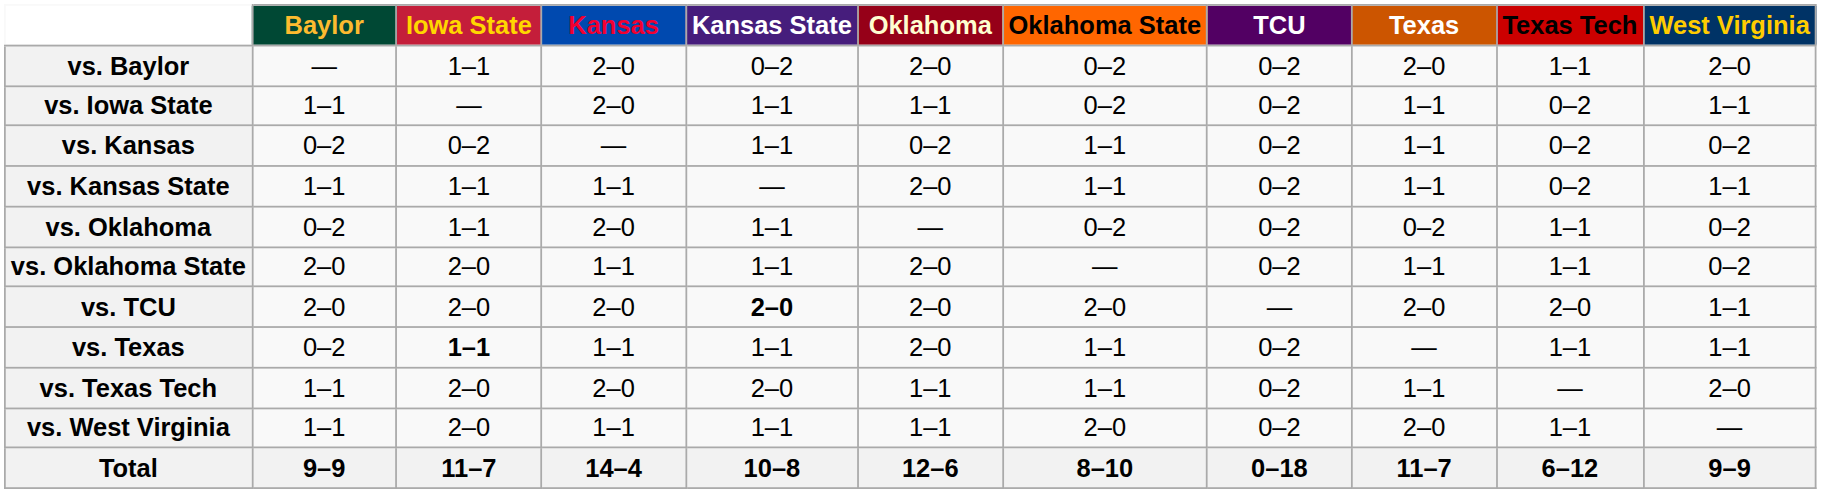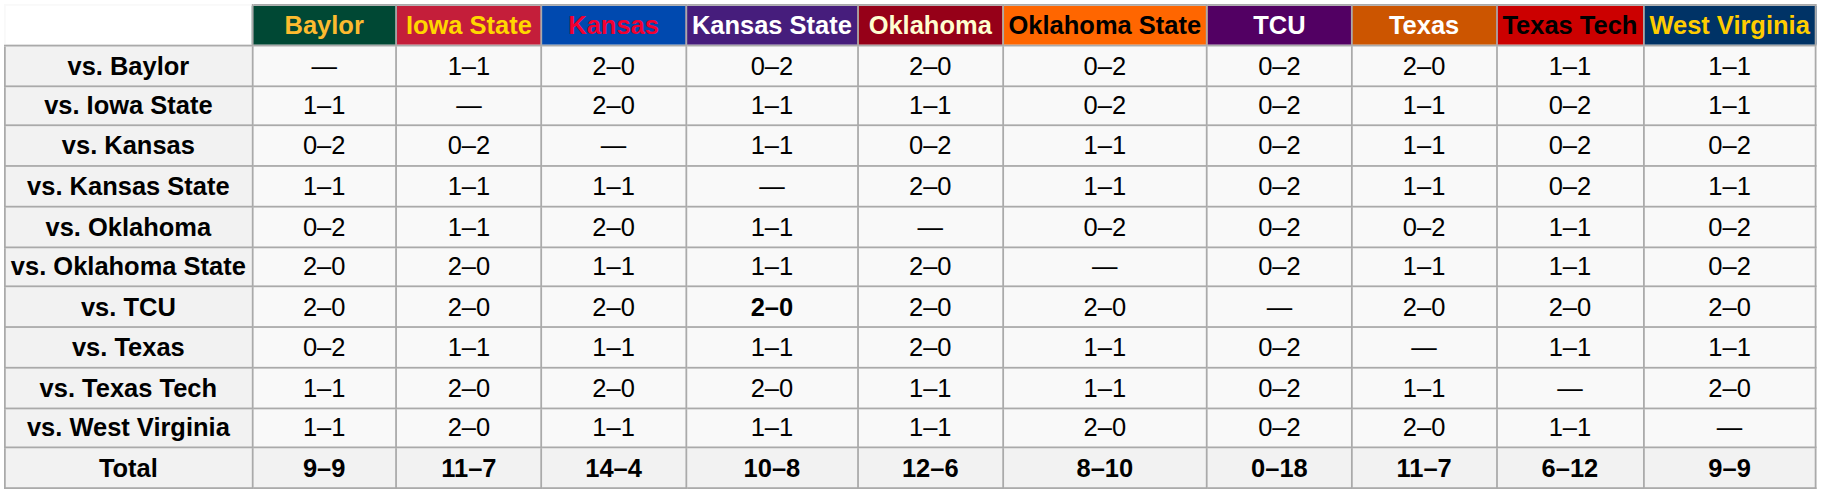 <table class="wikitable" style="white-space:nowrap;font-size:90%;">
 <tr>
 <th colspan=1 style="background:white; border-top-style:hidden; border-left-style:hidden;"   width=75> </th>
 <th style="background:#004834; color:#FDBB2F;"  width=75>Baylor</th>
 <th style="background:#C41E3A; color:#FFD700;"  width=75>Iowa State</th>
 <th style="background:#0049AF; color:#F20030;"  width=75>Kansas</th>
 <th style="background:#461D7C; color:#FFFFFF;"  width=75>Kansas State</th>
 <th style="background:#960018; color:#FFFDD0;"  width=75>Oklahoma</th>
 <th style="background:#FF6600; color:#000000;"  width=75>Oklahoma State</th>
 <th style="background:#520063; color:#FFFFFF;"  width=75>TCU</th>
 <th style="background:#CC5500; color:#FFFFFF;"  width=75>Texas</th>
 <th style="background:#CC0000; color:#000000;"  width=75>Texas Tech</th>
 <th style="background:#003366; color:#FFCC00;"  width=75>West Virginia</th>
 </tr>
 <tr style="text-align:center;">
 <th>vs. Baylor</th>
 <td>—</td>
 <td>1–1</td>
 <td>2–0</td>
 <td>0–2</td>
 <td>2–0</td>
 <td>0–2</td>
 <td>0–2</td>
 <td>2–0</td>
 <td>1–1</td>
-<td>2–0</td>
+<td>1–1</td>
 </tr>
 <tr style="text-align:center;">
 <th>vs. Iowa State</th>
 <td>1–1</td>
 <td>—</td>
 <td>2–0</td>
 <td>1–1</td>
 <td>1–1</td>
 <td>0–2</td>
 <td>0–2</td>
 <td>1–1</td>
 <td>0–2</td>
 <td>1–1</td>
 </tr>
 <tr style="text-align:center;">
 <th>vs. Kansas</th>
 <td>0–2</td>
 <td>0–2</td>
 <td>—</td>
 <td>1–1</td>
 <td>0–2</td>
 <td>1–1</td>
 <td>0–2</td>
 <td>1–1</td>
 <td>0–2</td>
 <td>0–2</td>
 </tr>
 <tr style="text-align:center;">
 <th>vs. Kansas State</th>
 <td>1–1</td>
 <td>1–1</td>
 <td>1–1</td>
 <td>—</td>
 <td>2–0</td>
 <td>1–1</td>
 <td>0–2</td>
 <td>1–1</td>
 <td>0–2</td>
 <td>1–1</td>
 </tr>
 <tr style="text-align:center;">
 <th>vs. Oklahoma</th>
 <td>0–2</td>
 <td>1–1</td>
 <td>2–0</td>
 <td>1–1</td>
 <td>—</td>
 <td>0–2</td>
 <td>0–2</td>
 <td>0–2</td>
 <td>1–1</td>
 <td>0–2</td>
 </tr>
 <tr style="text-align:center;">
 <th>vs. Oklahoma State</th>
 <td>2–0</td>
 <td>2–0</td>
 <td>1–1</td>
 <td>1–1</td>
 <td>2–0</td>
 <td>—</td>
 <td>0–2</td>
 <td>1–1</td>
 <td>1–1</td>
 <td>0–2</td>
 </tr>
 <tr style="text-align:center;">
 <th>vs. TCU</th>
 <td>2–0</td>
 <td>2–0</td>
 <td>2–0</td>
 <td><strong>2–0</strong></td>
 <td>2–0</td>
 <td>2–0</td>
 <td>—</td>
 <td>2–0</td>
 <td>2–0</td>
-<td>1–1</td>
+<td>2–0</td>
 </tr>
 <tr style="text-align:center;">
 <th>vs. Texas</th>
 <td>0–2</td>
-<td><strong>1–1</strong></td>
+<td>1–1</td>
 <td>1–1</td>
 <td>1–1</td>
 <td>2–0</td>
 <td>1–1</td>
 <td>0–2</td>
 <td>—</td>
 <td>1–1</td>
 <td>1–1</td>
 </tr>
 <tr style="text-align:center;">
 <th>vs. Texas Tech</th>
 <td>1–1</td>
 <td>2–0</td>
 <td>2–0</td>
 <td>2–0</td>
 <td>1–1</td>
 <td>1–1</td>
 <td>0–2</td>
 <td>1–1</td>
 <td>—</td>
 <td>2–0</td>
 </tr>
 <tr style="text-align:center;">
 <th>vs. West Virginia</th>
 <td>1–1</td>
 <td>2–0</td>
 <td>1–1</td>
 <td>1–1</td>
 <td>1–1</td>
 <td>2–0</td>
 <td>0–2</td>
 <td>2–0</td>
 <td>1–1</td>
 <td>—<br></td>
 </tr>
 <tr style="text-align:center;">
 <th>Total</th>
 <th>9–9</th>
 <th>11–7</th>
 <th>14–4</th>
 <th>10–8</th>
 <th>12–6</th>
 <th>8–10</th>
 <th>0–18</th>
 <th>11–7</th>
 <th>6–12</th>
 <th>9–9</th>
 </tr>
 </table>
